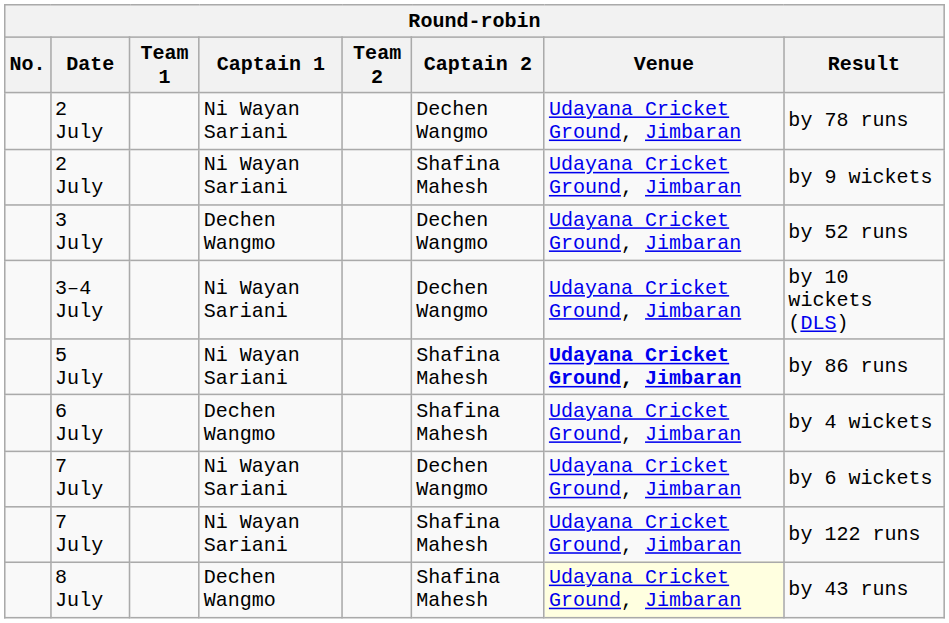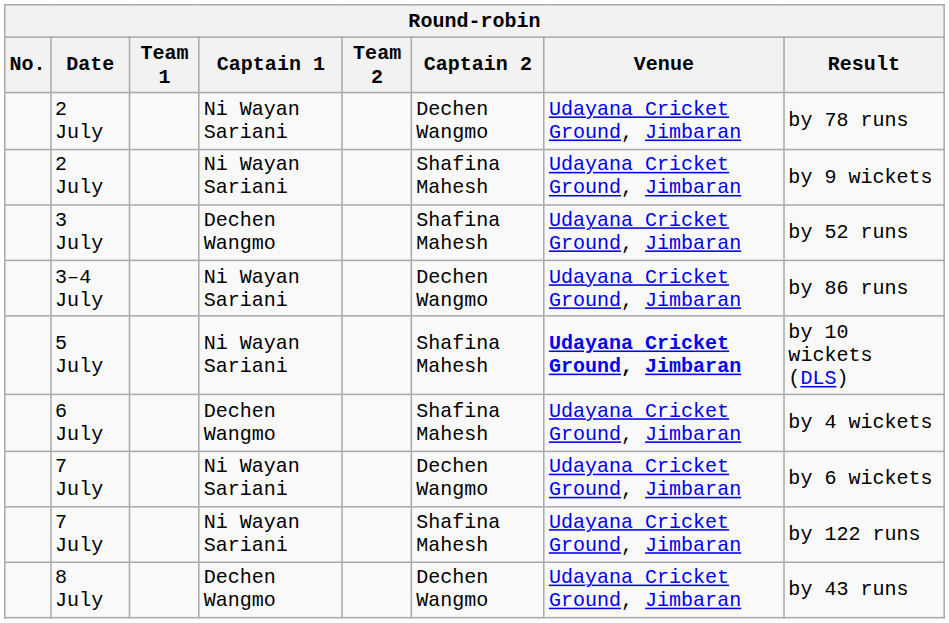 <table class="wikitable">
 <tr>
 <th colspan="9">Round-robin</th>
 </tr>
 <tr>
 <th>No.</th>
 <th>Date</th>
 <th>Team 1</th>
 <th>Captain 1</th>
 <th>Team 2</th>
 <th>Captain 2</th>
 <th>Venue</th>
 <th>Result</th>
 </tr>
 <tr>
 <td></td>
 <td>2 July</td>
 <td></td>
 <td>Ni Wayan Sariani</td>
 <td></td>
 <td>Dechen Wangmo</td>
 <td><a href='#'>Udayana Cricket Ground</a>, <a href='#'>Jimbaran</a></td>
 <td> by 78 runs</td>
 </tr>
 <tr>
 <td></td>
 <td>2 July</td>
 <td></td>
 <td>Ni Wayan Sariani</td>
 <td></td>
 <td>Shafina Mahesh</td>
 <td><a href='#'>Udayana Cricket Ground</a>, <a href='#'>Jimbaran</a></td>
 <td> by 9 wickets</td>
 </tr>
 <tr>
 <td></td>
 <td>3 July</td>
 <td></td>
 <td>Dechen Wangmo</td>
 <td></td>
-<td>Dechen Wangmo</td>
+<td>Shafina Mahesh</td>
 <td><a href='#'>Udayana Cricket Ground</a>, <a href='#'>Jimbaran</a></td>
 <td> by 52 runs</td>
 </tr>
 <tr>
 <td></td>
 <td>3–4 July</td>
 <td></td>
 <td>Ni Wayan Sariani</td>
 <td></td>
 <td>Dechen Wangmo</td>
 <td><a href='#'>Udayana Cricket Ground</a>, <a href='#'>Jimbaran</a></td>
-<td> by 10 wickets (<a href='#'>DLS</a>)</td>
+<td> by 86 runs</td>
 </tr>
 <tr>
 <td></td>
 <td>5 July</td>
 <td></td>
 <td>Ni Wayan Sariani</td>
 <td></td>
 <td>Shafina Mahesh</td>
 <td><strong><a href='#'>Udayana Cricket Ground</a>, <a href='#'>Jimbaran</a></strong></td>
-<td> by 86 runs</td>
+<td> by 10 wickets (<a href='#'>DLS</a>)</td>
 </tr>
 <tr>
 <td></td>
 <td>6 July</td>
 <td></td>
 <td>Dechen Wangmo</td>
 <td></td>
 <td>Shafina Mahesh</td>
 <td><a href='#'>Udayana Cricket Ground</a>, <a href='#'>Jimbaran</a></td>
 <td> by 4 wickets</td>
 </tr>
 <tr>
 <td></td>
 <td>7 July</td>
 <td></td>
 <td>Ni Wayan Sariani</td>
 <td></td>
 <td>Dechen Wangmo</td>
 <td><a href='#'>Udayana Cricket Ground</a>, <a href='#'>Jimbaran</a></td>
 <td> by 6 wickets</td>
 </tr>
 <tr>
 <td></td>
 <td>7 July</td>
 <td></td>
 <td>Ni Wayan Sariani</td>
 <td></td>
 <td>Shafina Mahesh</td>
 <td><a href='#'>Udayana Cricket Ground</a>, <a href='#'>Jimbaran</a></td>
 <td> by 122 runs</td>
 </tr>
 <tr>
 <td></td>
 <td>8 July</td>
 <td></td>
 <td>Dechen Wangmo</td>
 <td></td>
-<td>Shafina Mahesh</td>
-<td style="background: lightyellow;"><a href='#'>Udayana Cricket Ground</a>, <a href='#'>Jimbaran</a></td>
+<td>Dechen Wangmo</td>
+<td><a href='#'>Udayana Cricket Ground</a>, <a href='#'>Jimbaran</a></td>
 <td> by 43 runs</td>
 </tr>
 </table>
